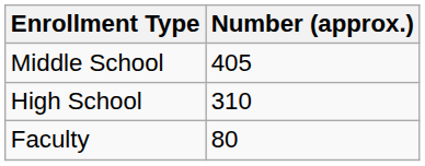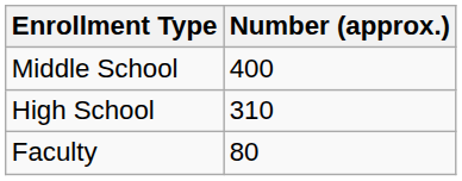 <table class="wikitable">
 <tr>
 <th>Enrollment Type</th>
 <th>Number (approx.)</th>
 </tr>
 <tr>
 <td>Middle School</td>
-<td>405</td>
+<td>400</td>
 </tr>
 <tr>
 <td>High School</td>
 <td>310</td>
 </tr>
 <tr>
 <td>Faculty</td>
 <td>80</td>
 </tr>
 </table>
